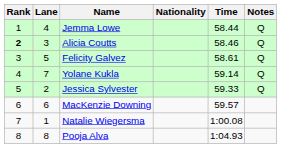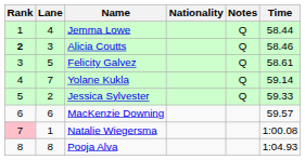 <table class="wikitable sortable" style="text-align:center">
 <tr>
 <th>Rank</th>
 <th>Lane</th>
 <th>Name</th>
 <th>Nationality</th>
+<th>Notes</th>
 <th>Time</th>
-<th>Notes</th>
 </tr>
 <tr bgcolor=ccffcc>
 <td>1</td>
 <td>4</td>
 <td align=left><a href='#'>Jemma Lowe</a></td>
 <td align=left></td>
+<td>Q</td>
 <td>58.44</td>
-<td>Q</td>
 </tr>
 <tr bgcolor=ccffcc>
 <td><strong>2</strong></td>
 <td>3</td>
 <td align=left><a href='#'>Alicia Coutts</a></td>
 <td align=left></td>
+<td>Q</td>
 <td>58.46</td>
-<td>Q</td>
 </tr>
 <tr bgcolor=ccffcc>
 <td>3</td>
 <td>5</td>
 <td align=left><a href='#'>Felicity Galvez</a></td>
 <td align=left></td>
+<td>Q</td>
 <td>58.61</td>
-<td>Q</td>
 </tr>
 <tr bgcolor=ccffcc>
 <td>4</td>
 <td>7</td>
 <td align=left><a href='#'>Yolane Kukla</a></td>
 <td align=left></td>
+<td>Q</td>
 <td>59.14</td>
-<td>Q</td>
 </tr>
 <tr bgcolor=ccffcc>
 <td>5</td>
 <td>2</td>
 <td align=left><a href='#'>Jessica Sylvester</a></td>
 <td align=left></td>
+<td>Q</td>
 <td>59.33</td>
-<td>Q</td>
 </tr>
 <tr>
 <td>6</td>
 <td>6</td>
 <td align=left><a href='#'>MacKenzie Downing</a></td>
 <td align=left></td>
+<td></td>
 <td>59.57</td>
-<td></td>
 </tr>
 <tr>
-<td>7</td>
+<td style="background: pink;">7</td>
 <td>1</td>
 <td align=left><a href='#'>Natalie Wiegersma</a></td>
 <td align=left></td>
+<td></td>
 <td>1:00.08</td>
-<td></td>
 </tr>
 <tr>
 <td>8</td>
 <td>8</td>
 <td align=left><a href='#'>Pooja Alva</a></td>
 <td align=left></td>
+<td></td>
 <td>1:04.93</td>
-<td></td>
 </tr>
 </table>
